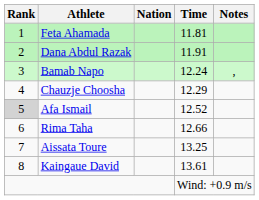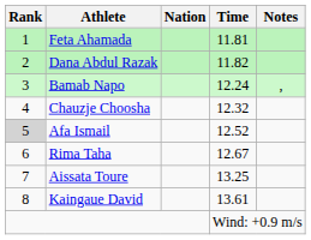 <table class="wikitable sortable" style="text-align:center">
 <tr>
 <th>Rank</th>
 <th>Athlete</th>
 <th>Nation</th>
 <th>Time</th>
 <th>Notes</th>
 </tr>
 <tr bgcolor=#bbf3bb>
 <td>1</td>
 <td align=left><a href='#'>Feta Ahamada</a></td>
 <td align=left></td>
 <td>11.81</td>
 <td></td>
 </tr>
 <tr bgcolor=#bbf3bb>
 <td>2</td>
 <td align=left><a href='#'>Dana Abdul Razak</a></td>
 <td align=left></td>
-<td>11.91</td>
+<td>11.82</td>
 <td></td>
 </tr>
 <tr bgcolor=#ccf9cc>
 <td>3</td>
 <td align=left><a href='#'>Bamab Napo</a></td>
 <td align=left></td>
 <td>12.24</td>
 <td>, <strong></strong></td>
 </tr>
 <tr>
 <td>4</td>
 <td align=left><a href='#'>Chauzje Choosha</a></td>
 <td align=left></td>
-<td>12.29</td>
+<td>12.32</td>
 <td><strong></strong></td>
 </tr>
 <tr>
 <td style="background: lightgrey;">5</td>
 <td align=left><a href='#'>Afa Ismail</a></td>
 <td align=left></td>
 <td>12.52</td>
 <td><strong></strong></td>
 </tr>
 <tr>
 <td>6</td>
 <td align=left><a href='#'>Rima Taha</a></td>
 <td align=left></td>
-<td>12.66</td>
+<td>12.67</td>
 <td><strong></strong></td>
 </tr>
 <tr>
 <td>7</td>
 <td align=left><a href='#'>Aissata Toure</a></td>
 <td align=left></td>
 <td>13.25</td>
 <td></td>
 </tr>
 <tr>
 <td>8</td>
 <td align=left><a href='#'>Kaingaue David</a></td>
 <td align=left></td>
 <td>13.61</td>
 <td><strong></strong></td>
 </tr>
 <tr class="sortbottom">
 <td colspan=3></td>
 <td colspan="2" style="text-align:left;">Wind: +0.9 m/s</td>
 </tr>
 </table>
